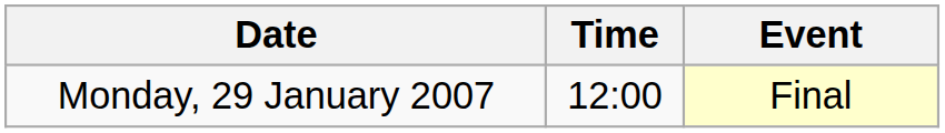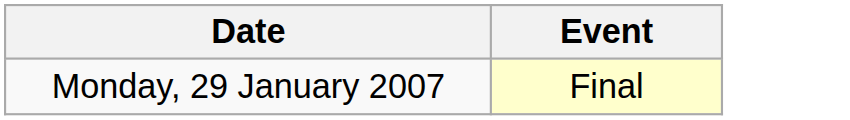 <table class = "wikitable" style="text-align:center;">
 <tr>
 <th width=220>Date</th>
-<th width=50>Time</th>
 <th width=100>Event</th>
 </tr>
 <tr>
 <td>Monday, 29 January 2007</td>
-<td>12:00</td>
 <td bgcolor=ffffcc>Final</td>
 </tr>
 </table>
